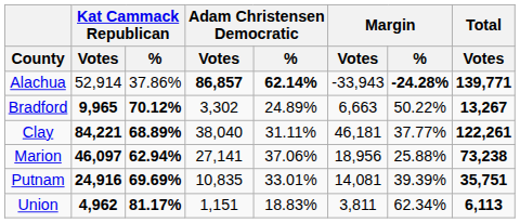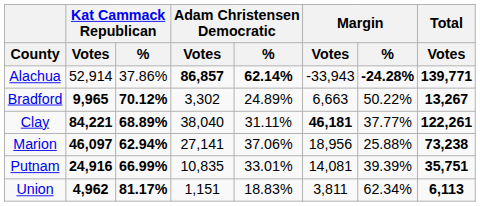 <table class="wikitable sortable" style="text-align:center">
 <tr>
 <th></th>
 <th style="text-align:center;" colspan="2"><a href='#'>Kat Cammack</a><br>Republican</th>
 <th style="text-align:center;" colspan="2">Adam Christensen<br>Democratic</th>
 <th style="text-align:center;" colspan="2">Margin</th>
 <th style="text-align:center;">Total</th>
 </tr>
 <tr>
 <th align=center>County</th>
 <th style="text-align:center;" data-sort-type="number">Votes</th>
 <th style="text-align:center;" data-sort-type="number">%</th>
 <th style="text-align:center;" data-sort-type="number">Votes</th>
 <th style="text-align:center;" data-sort-type="number">%</th>
 <th style="text-align:center;" data-sort-type="number">Votes</th>
 <th style="text-align:center;" data-sort-type="number">%</th>
 <th style="text-align:center;" data-sort-type="number">Votes</th>
 </tr>
 <tr>
 <td align=center><a href='#'>Alachua</a></td>
 <td>52,914</td>
 <td>37.86%</td>
 <td><strong>86,857</strong></td>
 <td><strong>62.14%</strong></td>
 <td>-33,943</td>
 <td><strong>-24.28%</strong></td>
 <td><strong>139,771</strong></td>
 </tr>
 <tr>
 <td align=center><a href='#'>Bradford</a></td>
 <td><strong>9,965</strong></td>
 <td><strong>70.12%</strong></td>
 <td>3,302</td>
 <td>24.89%</td>
 <td>6,663</td>
 <td>50.22%</td>
 <td><strong>13,267</strong></td>
 </tr>
 <tr>
 <td align=center><a href='#'>Clay</a></td>
 <td><strong>84,221</strong></td>
 <td><strong>68.89%</strong></td>
 <td>38,040</td>
 <td>31.11%</td>
-<td>46,181</td>
+<td><strong>46,181</strong></td>
 <td>37.77%</td>
 <td><strong>122,261</strong></td>
 </tr>
 <tr>
 <td align=center><a href='#'>Marion</a></td>
 <td><strong>46,097</strong></td>
 <td><strong>62.94%</strong></td>
 <td>27,141</td>
 <td>37.06%</td>
 <td>18,956</td>
 <td>25.88%</td>
 <td><strong>73,238</strong></td>
 </tr>
 <tr>
 <td align=center><a href='#'>Putnam</a></td>
 <td><strong>24,916</strong></td>
-<td><strong>69.69%</strong></td>
+<td><strong>66.99%</strong></td>
 <td>10,835</td>
 <td>33.01%</td>
 <td>14,081</td>
 <td>39.39%</td>
 <td><strong>35,751</strong></td>
 </tr>
 <tr>
 <td align=center><a href='#'>Union</a></td>
 <td><strong>4,962</strong></td>
 <td><strong>81.17%</strong></td>
 <td>1,151</td>
 <td>18.83%</td>
 <td>3,811</td>
 <td>62.34%</td>
 <td><strong>6,113</strong></td>
 </tr>
 </table>
